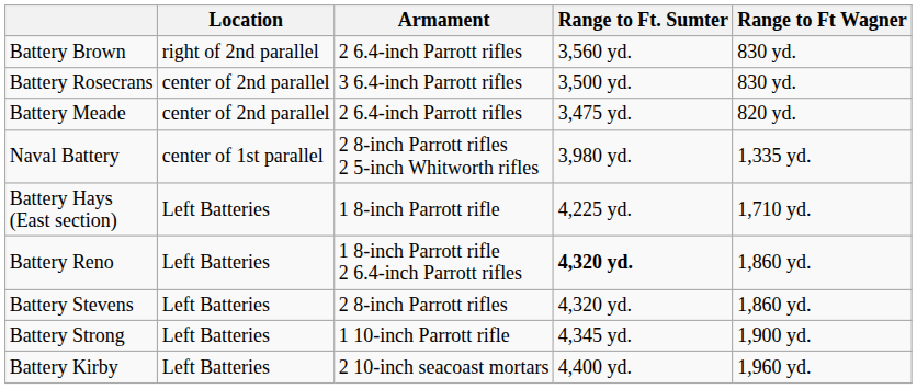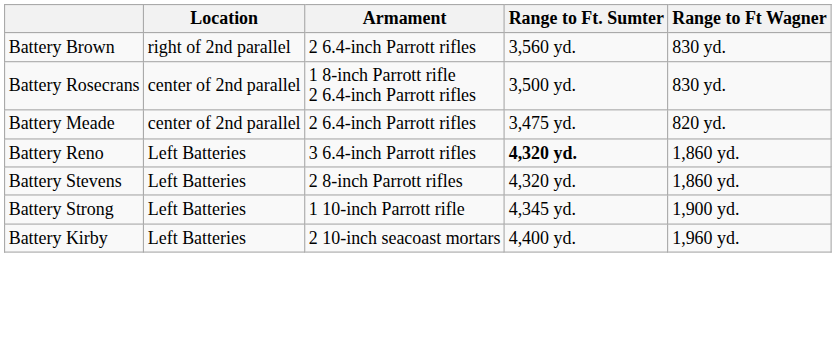 <table class="wikitable">
 <tr>
 <th></th>
 <th>Location</th>
 <th>Armament</th>
 <th>Range to Ft. Sumter</th>
 <th>Range to Ft Wagner</th>
 </tr>
 <tr>
 <td>Battery Brown</td>
 <td>right of 2nd parallel</td>
 <td>2 6.4-inch Parrott rifles</td>
 <td>3,560 yd.</td>
 <td>830 yd.</td>
 </tr>
 <tr>
 <td>Battery Rosecrans</td>
 <td>center of 2nd parallel</td>
-<td>3 6.4-inch Parrott rifles</td>
+<td>1 8-inch Parrott rifle<br>2 6.4-inch Parrott rifles</td>
 <td>3,500 yd.</td>
 <td>830 yd.</td>
 </tr>
 <tr>
 <td>Battery Meade</td>
 <td>center of 2nd parallel</td>
 <td>2 6.4-inch Parrott rifles</td>
 <td>3,475 yd.</td>
 <td>820 yd.</td>
 </tr>
 <tr>
-<td>Naval Battery</td>
-<td>center of 1st parallel</td>
-<td>2 8-inch Parrott rifles<br>2 5-inch Whitworth rifles</td>
-<td>3,980 yd.</td>
-<td>1,335 yd.</td>
-</tr>
-<tr>
-<td>Battery Hays<br>(East section)</td>
-<td>Left Batteries</td>
-<td>1 8-inch Parrott rifle</td>
-<td>4,225 yd.</td>
-<td>1,710 yd.</td>
-</tr>
-<tr>
 <td>Battery Reno</td>
 <td>Left Batteries</td>
-<td>1 8-inch Parrott rifle<br>2 6.4-inch Parrott rifles</td>
+<td>3 6.4-inch Parrott rifles</td>
 <td><strong>4,320 yd.</strong></td>
 <td>1,860 yd.</td>
 </tr>
 <tr>
 <td>Battery Stevens</td>
 <td>Left Batteries</td>
 <td>2 8-inch Parrott rifles</td>
 <td>4,320 yd.</td>
 <td>1,860 yd.</td>
 </tr>
 <tr>
 <td>Battery Strong</td>
 <td>Left Batteries</td>
 <td>1 10-inch Parrott rifle</td>
 <td>4,345 yd.</td>
 <td>1,900 yd.</td>
 </tr>
 <tr>
 <td>Battery Kirby</td>
 <td>Left Batteries</td>
 <td>2 10-inch seacoast mortars</td>
 <td>4,400 yd.</td>
 <td>1,960 yd.</td>
 </tr>
 </table>
